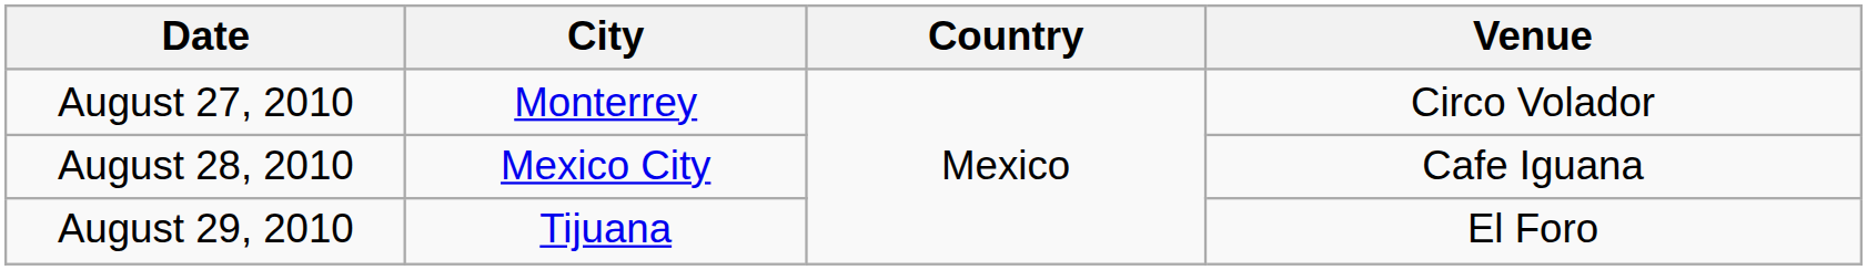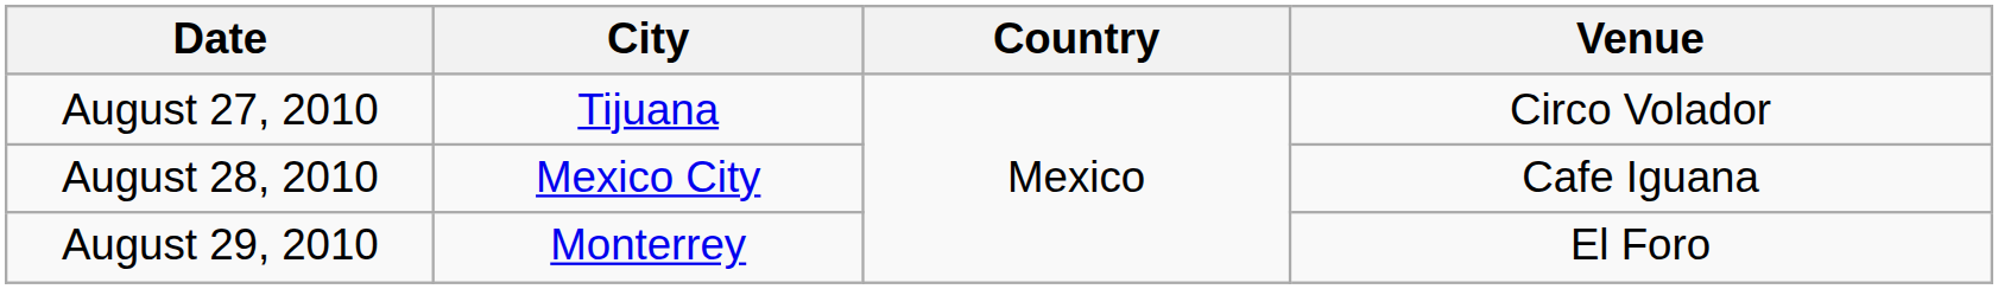 <table class="wikitable" style="text-align:center;">
 <tr>
 <th style="width:150px;">Date</th>
 <th style="width:150px;">City</th>
 <th style="width:150px;">Country</th>
 <th style="width:250px;">Venue</th>
 </tr>
 <tr>
 <td>August 27, 2010</td>
-<td><a href='#'>Monterrey</a></td>
+<td><a href='#'>Tijuana</a></td>
 <td rowspan="3">Mexico</td>
 <td>Circo Volador</td>
 </tr>
 <tr>
 <td>August 28, 2010</td>
 <td><a href='#'>Mexico City</a></td>
 <td>Cafe Iguana</td>
 </tr>
 <tr>
 <td>August 29, 2010</td>
-<td><a href='#'>Tijuana</a></td>
+<td><a href='#'>Monterrey</a></td>
 <td>El Foro</td>
 </tr>
 </table>
